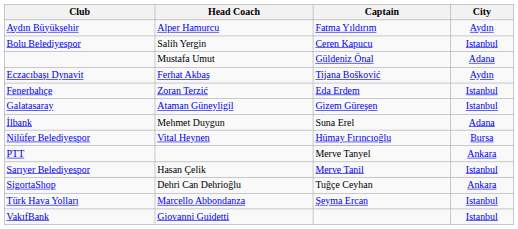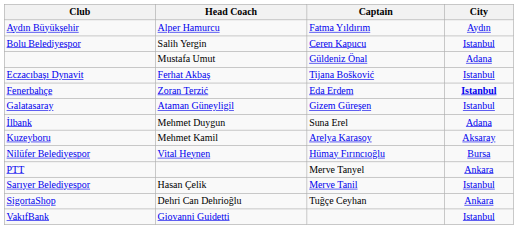 <table class="wikitable" style="font-size:100%; width: 65%; text-align:left;">
 <tr>
 <th>Club</th>
 <th>Head Coach</th>
 <th>Captain</th>
 <th>City</th>
 </tr>
 <tr>
 <td><a href='#'>Aydın Büyükşehir</a></td>
 <td> <a href='#'>Alper Hamurcu</a></td>
 <td> <a href='#'>Fatma Yıldırım</a></td>
 <td align=center><a href='#'>Aydın</a></td>
 </tr>
 <tr>
 <td><a href='#'>Bolu Belediyespor</a></td>
 <td> Salih Yergin</td>
 <td> <a href='#'>Ceren Kapucu</a></td>
 <td align=center><a href='#'>Istanbul</a></td>
 </tr>
 <tr>
 <td></td>
 <td> Mustafa Umut</td>
 <td> <a href='#'>Güldeniz Önal</a></td>
 <td align=center><a href='#'>Adana</a></td>
 </tr>
 <tr>
 <td><a href='#'>Eczacıbaşı Dynavit</a></td>
 <td> <a href='#'>Ferhat Akbaş</a></td>
 <td> <a href='#'>Tijana Bošković</a></td>
-<td align=center><a href='#'>Aydın</a></td>
+<td align=center><a href='#'>Istanbul</a></td>
 </tr>
 <tr>
 <td><a href='#'>Fenerbahçe</a></td>
 <td> <a href='#'>Zoran Terzić</a></td>
 <td> <a href='#'>Eda Erdem</a></td>
-<td align=center><a href='#'>Istanbul</a></td>
+<td align=center><strong><a href='#'>Istanbul</a></strong></td>
 </tr>
 <tr>
 <td><a href='#'>Galatasaray</a></td>
 <td> <a href='#'>Ataman Güneyligil</a></td>
 <td> <a href='#'>Gizem Güreşen</a></td>
 <td align=center><a href='#'>Istanbul</a></td>
 </tr>
 <tr>
 <td><a href='#'>İlbank</a></td>
 <td> Mehmet Duygun</td>
 <td> Suna Erel</td>
 <td align=center><a href='#'>Adana</a></td>
+</tr>
+<tr>
+<td><a href='#'>Kuzeyboru</a></td>
+<td> Mehmet Kamil</td>
+<td> <a href='#'>Arelya Karasoy</a></td>
+<td align=center><a href='#'>Aksaray</a></td>
 </tr>
 <tr>
 <td><a href='#'>Nilüfer Belediyespor</a></td>
 <td> <a href='#'>Vital Heynen</a></td>
 <td> <a href='#'>Hümay Fırıncıoğlu</a></td>
 <td align=center><a href='#'>Bursa</a></td>
 </tr>
 <tr>
 <td><a href='#'>PTT</a></td>
 <td></td>
 <td> Merve Tanyel</td>
 <td align=center><a href='#'>Ankara</a></td>
 </tr>
 <tr>
 <td><a href='#'>Sarıyer Belediyespor</a></td>
 <td> Hasan Çelik</td>
 <td> <a href='#'>Merve Tanil</a></td>
 <td align=center><a href='#'>Istanbul</a></td>
 </tr>
 <tr>
 <td><a href='#'>SigortaShop</a></td>
 <td> Dehri Can Dehrioğlu</td>
 <td> Tuğçe Ceyhan</td>
 <td align=center><a href='#'>Ankara</a></td>
 </tr>
 <tr>
-<td><a href='#'>Türk Hava Yolları</a></td>
-<td> <a href='#'>Marcello Abbondanza</a></td>
-<td> <a href='#'>Şeyma Ercan</a></td>
-<td align=center><a href='#'>Istanbul</a></td>
-</tr>
-<tr>
 <td><a href='#'>VakıfBank</a></td>
 <td> <a href='#'>Giovanni Guidetti</a></td>
 <td></td>
 <td align=center><a href='#'>Istanbul</a></td>
 </tr>
 </table>
